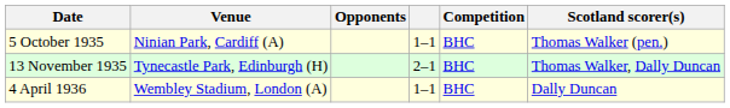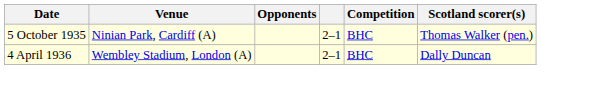 <table class="wikitable">
 <tr>
 <th>Date</th>
 <th>Venue</th>
 <th>Opponents</th>
 <th></th>
 <th>Competition</th>
 <th>Scotland scorer(s)</th>
 </tr>
 <tr bgcolor=#ffffdd>
 <td>5 October 1935</td>
 <td><a href='#'>Ninian Park</a>, <a href='#'>Cardiff</a> (A)</td>
 <td></td>
-<td align=center>1–1</td>
+<td align=center>2–1</td>
 <td><a href='#'>BHC</a></td>
 <td><a href='#'>Thomas Walker</a> (<a href='#'>pen.</a>)</td>
-</tr>
-<tr bgcolor=#ddffdd>
-<td>13 November 1935</td>
-<td><a href='#'>Tynecastle Park</a>, <a href='#'>Edinburgh</a> (H)</td>
-<td></td>
-<td align=center>2–1</td>
-<td><a href='#'>BHC</a></td>
-<td><a href='#'>Thomas Walker</a>, <a href='#'>Dally Duncan</a></td>
 </tr>
 <tr bgcolor=#ffffdd>
 <td>4 April 1936</td>
 <td><a href='#'>Wembley Stadium</a>, <a href='#'>London</a> (A)</td>
 <td></td>
-<td align=center>1–1</td>
+<td align=center>2–1</td>
 <td><a href='#'>BHC</a></td>
 <td><a href='#'>Dally Duncan</a></td>
 </tr>
 </table>
